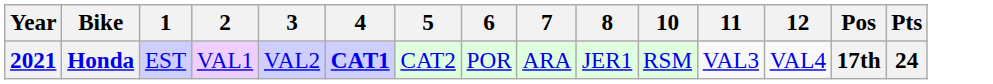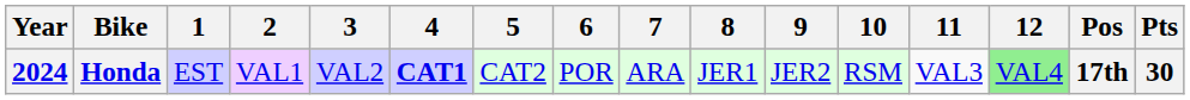 <table class="wikitable" style="text-align:center;">
 <tr>
 <th>Year</th>
 <th>Bike</th>
 <th>1</th>
 <th>2</th>
 <th>3</th>
 <th>4</th>
 <th>5</th>
 <th>6</th>
 <th>7</th>
 <th>8</th>
+<th>9</th>
 <th>10</th>
 <th>11</th>
 <th>12</th>
 <th>Pos</th>
 <th>Pts</th>
 </tr>
 <tr>
-<th><a href='#'>2021</a></th>
+<th><a href='#'>2024</a></th>
 <th><a href='#'>Honda</a></th>
 <td style="background:#cfcfff;"><a href='#'>EST</a><br></td>
 <td style="background:#efcfff;"><a href='#'>VAL1</a><br></td>
 <td style="background:#cfcfff;"><a href='#'>VAL2</a><br></td>
 <td style="background:#cfcfff;"><strong><a href='#'>CAT1</a><br></strong></td>
 <td style="background:#dfffdf;"><a href='#'>CAT2</a><br></td>
 <td style="background:#dfffdf;"><a href='#'>POR</a><br></td>
 <td style="background:#dfffdf;"><a href='#'>ARA</a><br></td>
 <td style="background:#dfffdf;"><a href='#'>JER1</a><br></td>
+<td style="background:#dfffdf;"><a href='#'>JER2</a><br></td>
 <td style="background:#dfffdf;"><a href='#'>RSM</a><br></td>
 <td><a href='#'>VAL3</a></td>
-<td><a href='#'>VAL4</a></td>
+<td style="background: lightgreen;"><a href='#'>VAL4</a></td>
 <th>17th</th>
-<th>24</th>
+<th>30</th>
 </tr>
 </table>
